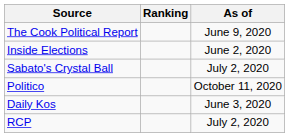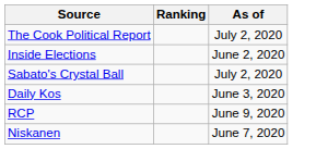 <table class="wikitable" style="text-align:center">
 <tr>
 <th>Source</th>
 <th>Ranking</th>
 <th>As of</th>
 </tr>
 <tr>
 <td align=left><a href='#'>The Cook Political Report</a></td>
 <td></td>
-<td>June 9, 2020</td>
+<td>July 2, 2020</td>
 </tr>
 <tr>
 <td align=left><a href='#'>Inside Elections</a></td>
 <td></td>
 <td>June 2, 2020</td>
 </tr>
 <tr>
 <td align=left><a href='#'>Sabato's Crystal Ball</a></td>
 <td></td>
 <td>July 2, 2020</td>
 </tr>
 <tr>
-<td align="left"><a href='#'>Politico</a></td>
-<td></td>
-<td>October 11, 2020</td>
-</tr>
-<tr>
 <td align="left"><a href='#'>Daily Kos</a></td>
 <td></td>
 <td>June 3, 2020</td>
 </tr>
 <tr>
 <td align="left"><a href='#'>RCP</a></td>
 <td></td>
-<td>July 2, 2020</td>
+<td>June 9, 2020</td>
+</tr>
+<tr>
+<td align="left"><a href='#'>Niskanen</a></td>
+<td></td>
+<td>June 7, 2020</td>
 </tr>
 </table>
